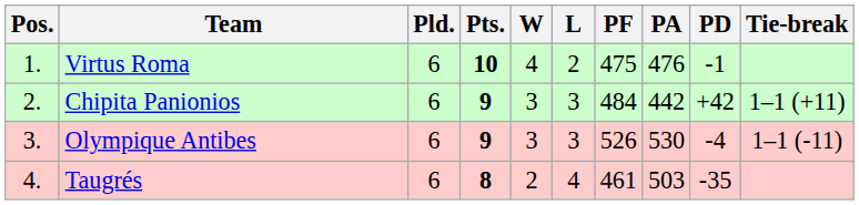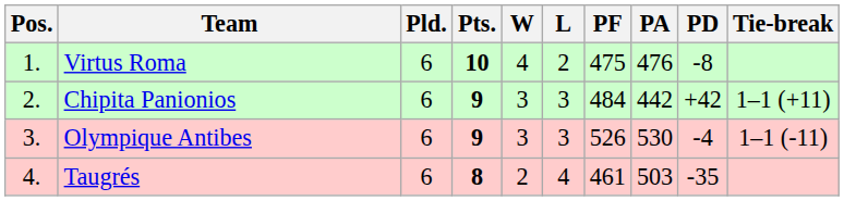 <table class="wikitable" style="text-align:center">
 <tr>
 <th width=15>Pos.</th>
 <th width=220>Team</th>
 <th width=20>Pld.</th>
 <th width=20>Pts.</th>
 <th width=20>W</th>
 <th width=20>L</th>
 <th width=20>PF</th>
 <th width=20>PA</th>
 <th width=20>PD</th>
 <th>Tie-break</th>
 </tr>
 <tr style="background: #ccffcc;">
 <td>1.</td>
 <td align=left> <a href='#'>Virtus Roma</a></td>
 <td>6</td>
 <td><strong>10</strong></td>
 <td>4</td>
 <td>2</td>
 <td>475</td>
 <td>476</td>
-<td>-1</td>
+<td>-8</td>
 <td></td>
 </tr>
 <tr style="background: #ccffcc;">
 <td>2.</td>
 <td align=left> <a href='#'>Chipita Panionios</a></td>
 <td>6</td>
 <td><strong>9</strong></td>
 <td>3</td>
 <td>3</td>
 <td>484</td>
 <td>442</td>
 <td>+42</td>
 <td>1–1 (+11)</td>
 </tr>
 <tr style="background: #ffcccc;">
 <td>3.</td>
 <td align=left> <a href='#'>Olympique Antibes</a></td>
 <td>6</td>
 <td><strong>9</strong></td>
 <td>3</td>
 <td>3</td>
 <td>526</td>
 <td>530</td>
 <td>-4</td>
 <td>1–1 (-11)</td>
 </tr>
 <tr style="background: #ffcccc;">
 <td>4.</td>
 <td align=left> <a href='#'>Taugrés</a></td>
 <td>6</td>
 <td><strong>8</strong></td>
 <td>2</td>
 <td>4</td>
 <td>461</td>
 <td>503</td>
 <td>-35</td>
 <td></td>
 </tr>
 </table>
